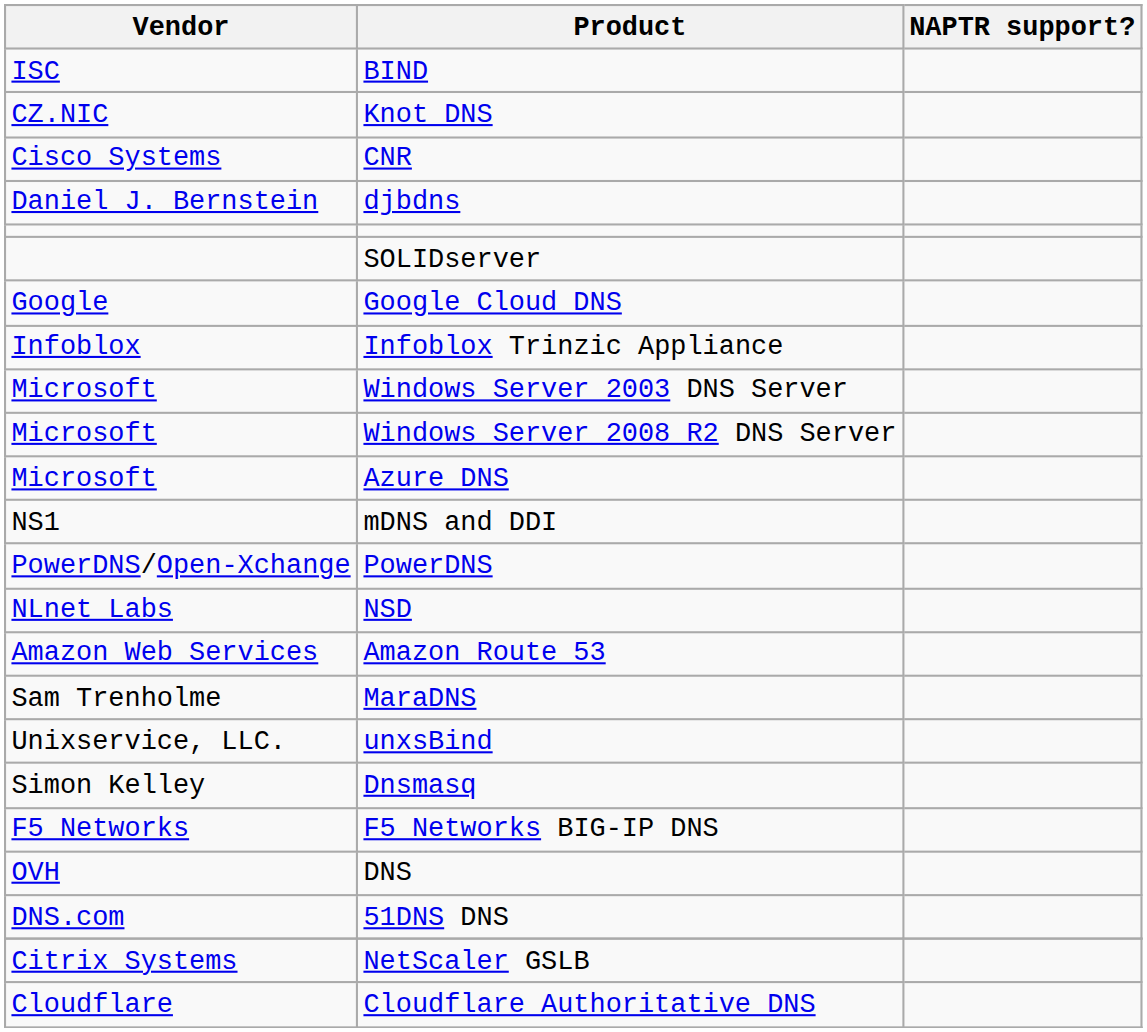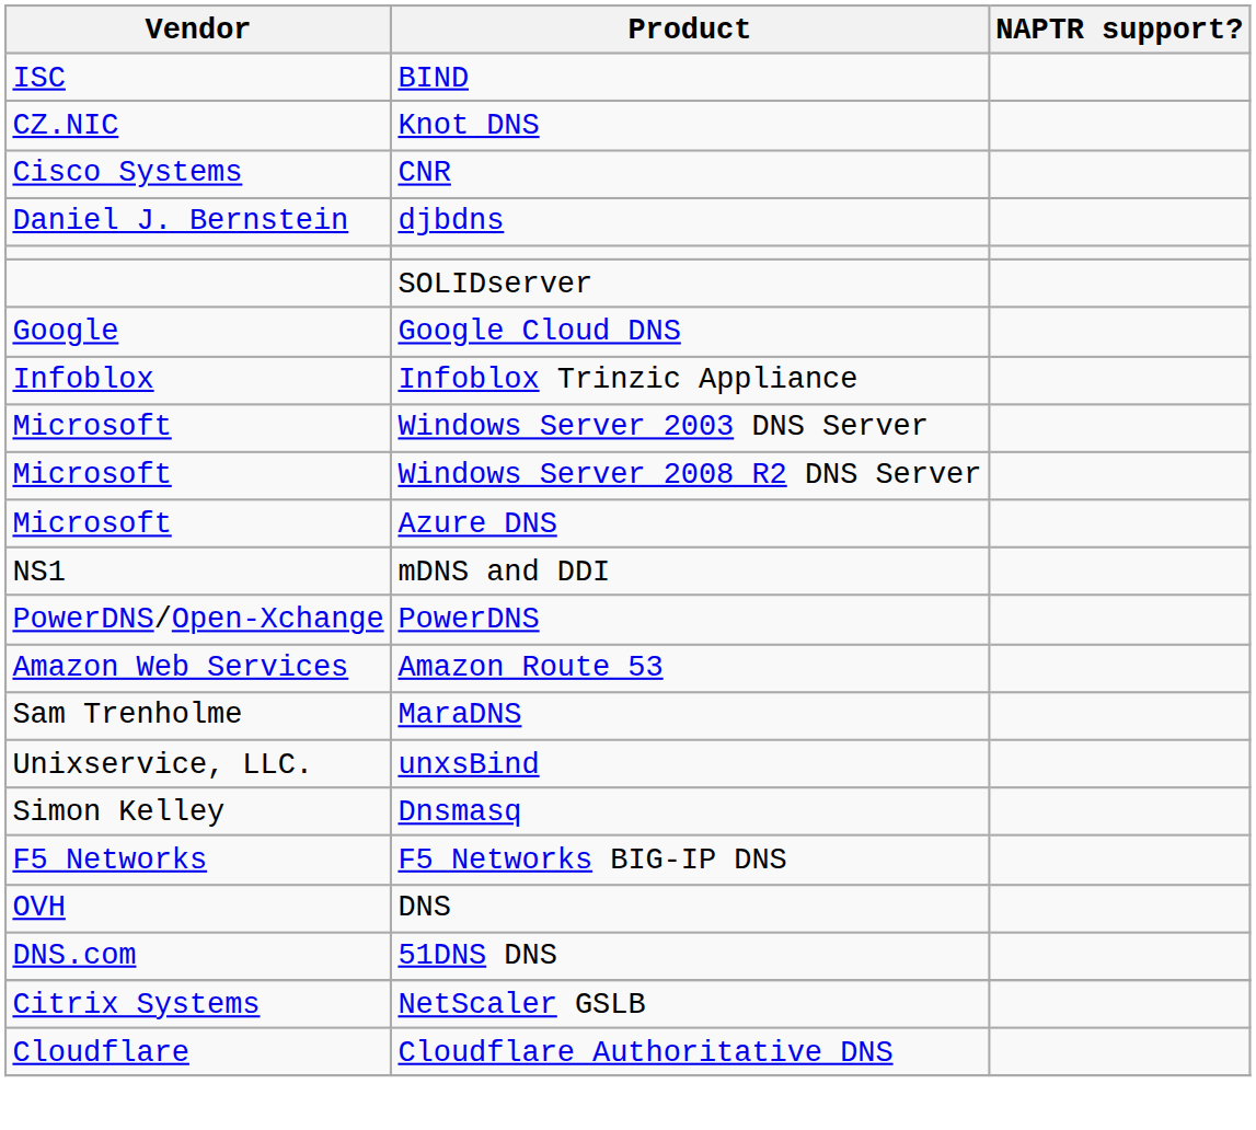 <table class="wikitable">
 <tr>
 <th>Vendor</th>
 <th>Product</th>
 <th>NAPTR support?</th>
 </tr>
 <tr>
 <td><a href='#'>ISC</a></td>
 <td><a href='#'>BIND</a></td>
 <td></td>
 </tr>
 <tr>
 <td><a href='#'>CZ.NIC</a></td>
 <td><a href='#'>Knot DNS</a></td>
 <td></td>
 </tr>
 <tr>
 <td><a href='#'>Cisco Systems</a></td>
 <td><a href='#'>CNR</a></td>
 <td></td>
 </tr>
 <tr>
 <td><a href='#'>Daniel J. Bernstein</a></td>
 <td><a href='#'>djbdns</a></td>
 <td></td>
 </tr>
 <tr>
 <td></td>
 <td></td>
 <td></td>
 </tr>
 <tr>
 <td></td>
 <td>SOLIDserver</td>
 <td></td>
 </tr>
 <tr>
 <td><a href='#'>Google</a></td>
 <td><a href='#'>Google Cloud DNS</a></td>
 <td></td>
 </tr>
 <tr>
 <td><a href='#'>Infoblox</a></td>
 <td><a href='#'>Infoblox</a> Trinzic Appliance</td>
 <td></td>
 </tr>
 <tr>
 <td><a href='#'>Microsoft</a></td>
 <td><a href='#'>Windows Server 2003</a> DNS Server</td>
 <td></td>
 </tr>
 <tr>
 <td><a href='#'>Microsoft</a></td>
 <td><a href='#'>Windows Server 2008 R2</a> DNS Server</td>
 <td></td>
 </tr>
 <tr>
 <td><a href='#'>Microsoft</a></td>
 <td><a href='#'>Azure DNS</a></td>
 <td></td>
 </tr>
 <tr>
 <td>NS1</td>
 <td>mDNS and DDI</td>
 <td></td>
 </tr>
 <tr>
 <td><a href='#'>PowerDNS</a>/<a href='#'>Open-Xchange</a></td>
 <td><a href='#'>PowerDNS</a></td>
 <td></td>
 </tr>
 <tr>
-<td><a href='#'>NLnet Labs</a></td>
-<td><a href='#'>NSD</a></td>
-<td></td>
-</tr>
-<tr>
 <td><a href='#'>Amazon Web Services</a></td>
 <td><a href='#'>Amazon Route 53</a></td>
 <td></td>
 </tr>
 <tr>
 <td>Sam Trenholme</td>
 <td><a href='#'>MaraDNS</a></td>
 <td></td>
 </tr>
 <tr>
 <td>Unixservice, LLC.</td>
 <td><a href='#'>unxsBind</a></td>
 <td></td>
 </tr>
 <tr>
 <td>Simon Kelley</td>
 <td><a href='#'>Dnsmasq</a></td>
 <td></td>
 </tr>
 <tr>
 <td><a href='#'>F5 Networks</a></td>
 <td><a href='#'>F5 Networks</a> BIG-IP DNS</td>
 <td></td>
 </tr>
 <tr>
 <td><a href='#'>OVH</a></td>
 <td>DNS</td>
 <td></td>
 </tr>
 <tr>
 <td><a href='#'>DNS.com</a></td>
 <td><a href='#'>51DNS</a> DNS</td>
 <td></td>
 </tr>
 <tr>
 </tr>
 <tr>
 <td><a href='#'>Citrix Systems</a></td>
 <td><a href='#'>NetScaler</a> GSLB</td>
 <td></td>
 </tr>
 <tr>
 <td><a href='#'>Cloudflare</a></td>
 <td><a href='#'> Cloudflare Authoritative DNS</a></td>
 <td></td>
 </tr>
 <tr>
 </tr>
 </table>
